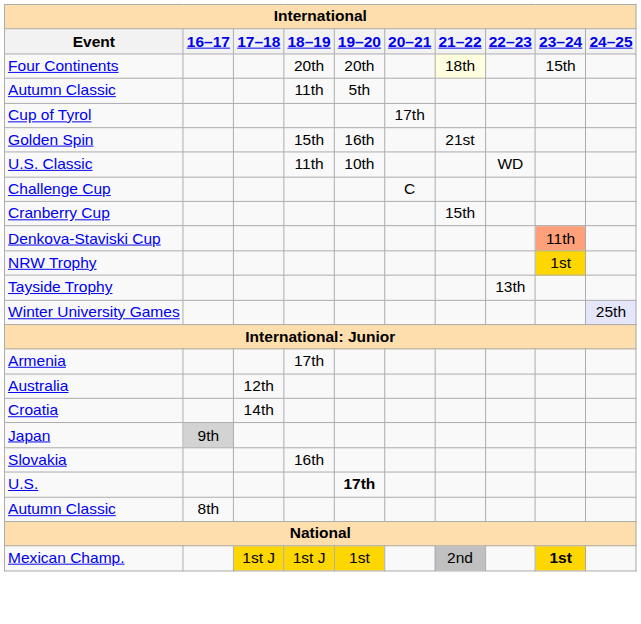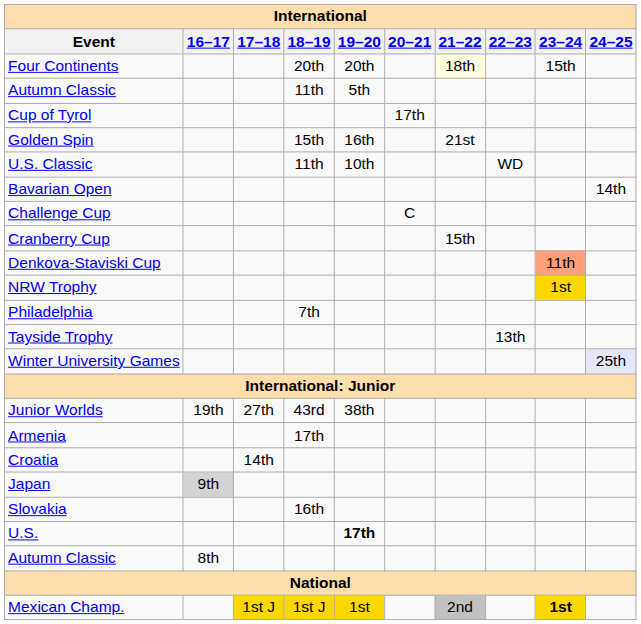 <table class="wikitable" style="text-align:center">
 <tr>
 <th colspan="10" style="background-color: #ffdead; " align="center">International</th>
 </tr>
 <tr>
 <th>Event</th>
 <th><a href='#'>16–17</a></th>
 <th><a href='#'>17–18</a></th>
 <th><a href='#'>18–19</a></th>
 <th><a href='#'>19–20</a></th>
 <th><a href='#'>20–21</a></th>
 <th><a href='#'>21–22</a></th>
 <th><a href='#'>22–23</a></th>
 <th><a href='#'>23–24</a></th>
 <th><a href='#'>24–25</a></th>
 </tr>
 <tr>
 <td align=left><a href='#'>Four Continents</a></td>
 <td></td>
 <td></td>
 <td>20th</td>
 <td>20th</td>
 <td></td>
 <td style="background: lightyellow;">18th</td>
 <td></td>
 <td>15th</td>
 <td></td>
 </tr>
 <tr>
 <td align=left> <a href='#'>Autumn Classic</a></td>
 <td></td>
 <td></td>
 <td>11th</td>
 <td>5th</td>
 <td></td>
 <td></td>
 <td></td>
 <td></td>
 <td></td>
 </tr>
 <tr>
 <td align=left> <a href='#'>Cup of Tyrol</a></td>
 <td></td>
 <td></td>
 <td></td>
 <td></td>
 <td>17th</td>
 <td></td>
 <td></td>
 <td></td>
 <td></td>
 </tr>
 <tr>
 <td align=left> <a href='#'>Golden Spin</a></td>
 <td></td>
 <td></td>
 <td>15th</td>
 <td>16th</td>
 <td></td>
 <td>21st</td>
 <td></td>
 <td></td>
 <td></td>
 </tr>
 <tr>
 <td align=left> <a href='#'>U.S. Classic</a></td>
 <td></td>
 <td></td>
 <td>11th</td>
 <td>10th</td>
 <td></td>
 <td></td>
 <td>WD</td>
 <td></td>
 <td></td>
 </tr>
 <tr>
+<td align=left><a href='#'>Bavarian Open</a></td>
+<td></td>
+<td></td>
+<td></td>
+<td></td>
+<td></td>
+<td></td>
+<td></td>
+<td></td>
+<td>14th</td>
+</tr>
+<tr>
 <td align=left><a href='#'>Challenge Cup</a></td>
 <td></td>
 <td></td>
 <td></td>
 <td></td>
 <td>C</td>
 <td></td>
 <td></td>
 <td></td>
 <td></td>
 </tr>
 <tr>
 <td align=left><a href='#'>Cranberry Cup</a></td>
 <td></td>
 <td></td>
 <td></td>
 <td></td>
 <td></td>
 <td>15th</td>
 <td></td>
 <td></td>
 <td></td>
 </tr>
 <tr>
 <td align=left><a href='#'>Denkova-Staviski Cup</a></td>
 <td></td>
 <td></td>
 <td></td>
 <td></td>
 <td></td>
 <td></td>
 <td></td>
 <td style="background: lightsalmon;">11th</td>
 <td></td>
 </tr>
 <tr>
 <td align=left><a href='#'>NRW Trophy</a></td>
 <td></td>
 <td></td>
 <td></td>
 <td></td>
 <td></td>
 <td></td>
 <td></td>
 <td bgcolor=gold>1st</td>
 <td></td>
 </tr>
 <tr>
+<td align=left><a href='#'>Philadelphia</a></td>
+<td></td>
+<td></td>
+<td>7th</td>
+<td></td>
+<td></td>
+<td></td>
+<td></td>
+<td></td>
+<td></td>
+</tr>
+<tr>
 <td align=left><a href='#'>Tayside Trophy</a></td>
 <td></td>
 <td></td>
 <td></td>
 <td></td>
 <td></td>
 <td></td>
 <td>13th</td>
 <td></td>
 <td></td>
 </tr>
 <tr>
 <td align=left><a href='#'>Winter University Games</a></td>
 <td></td>
 <td></td>
 <td></td>
 <td></td>
 <td></td>
 <td></td>
 <td></td>
 <td></td>
 <td style="background: lavender;">25th</td>
 </tr>
 <tr>
 <th colspan="10" style="background-color: #ffdead; " align="center">International: Junior</th>
 </tr>
 <tr>
-<td align=left> <a href='#'>Armenia</a></td>
-<td></td>
-<td></td>
-<td>17th</td>
-<td></td>
+<td align=left><a href='#'>Junior Worlds</a></td>
+<td>19th</td>
+<td>27th</td>
+<td>43rd</td>
+<td>38th</td>
 <td></td>
 <td></td>
 <td></td>
 <td></td>
 <td></td>
 </tr>
 <tr>
-<td align=left> <a href='#'>Australia</a></td>
+<td align=left> <a href='#'>Armenia</a></td>
 <td></td>
-<td>12th</td>
 <td></td>
+<td>17th</td>
 <td></td>
 <td></td>
 <td></td>
 <td></td>
 <td></td>
 <td></td>
 </tr>
 <tr>
 <td align=left> <a href='#'>Croatia</a></td>
 <td></td>
 <td>14th</td>
 <td></td>
 <td></td>
 <td></td>
 <td></td>
 <td></td>
 <td></td>
 <td></td>
 </tr>
 <tr>
 <td align=left> <a href='#'>Japan</a></td>
 <td style="background: lightgrey;">9th</td>
 <td></td>
 <td></td>
 <td></td>
 <td></td>
 <td></td>
 <td></td>
 <td></td>
 <td></td>
 </tr>
 <tr>
 <td align=left> <a href='#'>Slovakia</a></td>
 <td></td>
 <td></td>
 <td>16th</td>
 <td></td>
 <td></td>
 <td></td>
 <td></td>
 <td></td>
 <td></td>
 </tr>
 <tr>
 <td align=left> <a href='#'>U.S.</a></td>
 <td></td>
 <td></td>
 <td></td>
 <td><strong>17th</strong></td>
 <td></td>
 <td></td>
 <td></td>
 <td></td>
 <td></td>
 </tr>
 <tr>
 <td align=left><a href='#'>Autumn Classic</a></td>
 <td>8th</td>
 <td></td>
 <td></td>
 <td></td>
 <td></td>
 <td></td>
 <td></td>
 <td></td>
 <td></td>
 </tr>
 <tr>
 <th colspan="10" style="background-color: #ffdead; " align="center">National</th>
 </tr>
 <tr>
 <td align="left"><a href='#'>Mexican Champ.</a></td>
 <td></td>
 <td bgcolor="gold">1st J</td>
 <td bgcolor="gold">1st J</td>
 <td bgcolor="gold">1st</td>
 <td></td>
 <td bgcolor="silver">2nd</td>
 <td></td>
 <td bgcolor="gold"><strong>1st</strong></td>
 <td></td>
 </tr>
 </table>
